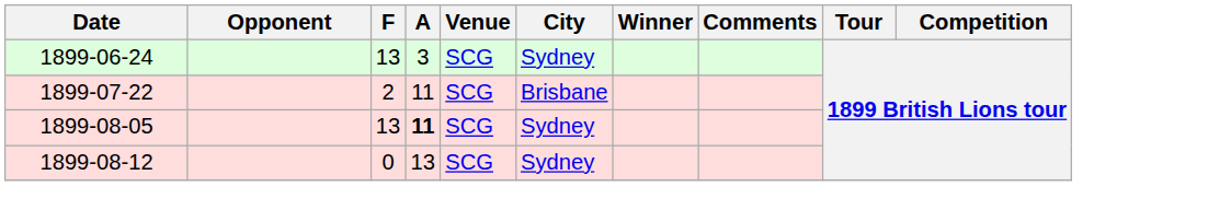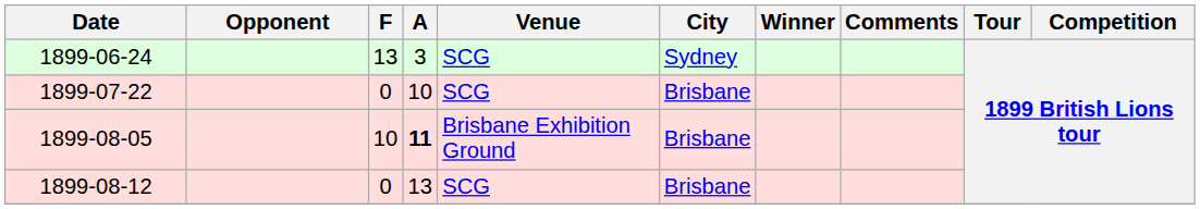 <table class="wikitable sortable">
 <tr>
 <th width=125>Date</th>
 <th width=125>Opponent</th>
 <th>F</th>
 <th>A</th>
 <th>Venue</th>
 <th>City</th>
 <th>Winner</th>
 <th>Comments</th>
 <th>Tour</th>
 <th>Competition</th>
 </tr>
 <tr bgcolor="#ddffdd">
 <td align=center>1899-06-24</td>
 <td></td>
 <td align=center>13</td>
 <td align=center>3</td>
 <td><a href='#'>SCG</a></td>
 <td> <a href='#'>Sydney</a></td>
 <td></td>
 <td></td>
 <th colspan=2 rowspan=4 align=center><a href='#'>1899 British Lions tour</a></th>
 </tr>
 <tr bgcolor="#ffdddd">
 <td align=center>1899-07-22</td>
 <td></td>
-<td align=center>2</td>
-<td align=center>11</td>
+<td align=center>0</td>
+<td align=center>10</td>
 <td><a href='#'>SCG</a></td>
 <td> <a href='#'>Brisbane</a></td>
 <td></td>
 <td></td>
 </tr>
 <tr bgcolor="#ffdddd">
 <td align=center>1899-08-05</td>
 <td></td>
-<td align=center>13</td>
+<td align=center>10</td>
 <td align=center><strong>11</strong></td>
-<td><a href='#'>SCG</a></td>
-<td> <a href='#'>Sydney</a></td>
+<td><a href='#'>Brisbane Exhibition Ground</a></td>
+<td> <a href='#'>Brisbane</a></td>
 <td></td>
 <td></td>
 </tr>
 <tr bgcolor="#ffdddd">
 <td align=center>1899-08-12</td>
 <td></td>
 <td align=center>0</td>
 <td align=center>13</td>
 <td><a href='#'>SCG</a></td>
-<td> <a href='#'>Sydney</a></td>
+<td> <a href='#'>Brisbane</a></td>
 <td></td>
 <td></td>
 </tr>
 <tr>
 </tr>
 </table>
